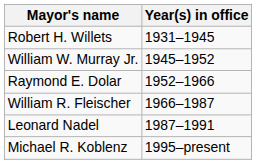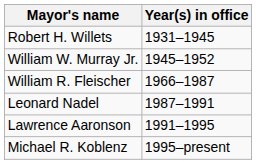 <table class="wikitable mw-collapsible">
 <tr>
 <th>Mayor's name</th>
 <th>Year(s) in office</th>
 </tr>
 <tr>
 <td>Robert H. Willets</td>
 <td>1931–1945</td>
 </tr>
 <tr>
 <td>William W. Murray Jr.</td>
 <td>1945–1952</td>
 </tr>
 <tr>
-<td>Raymond E. Dolar</td>
-<td>1952–1966</td>
-</tr>
-<tr>
 <td>William R. Fleischer</td>
 <td>1966–1987</td>
 </tr>
 <tr>
 <td>Leonard Nadel</td>
 <td>1987–1991</td>
 </tr>
 <tr>
+<td>Lawrence Aaronson</td>
+<td>1991–1995</td>
+</tr>
+<tr>
 <td>Michael R. Koblenz</td>
 <td>1995–present</td>
 </tr>
 </table>
